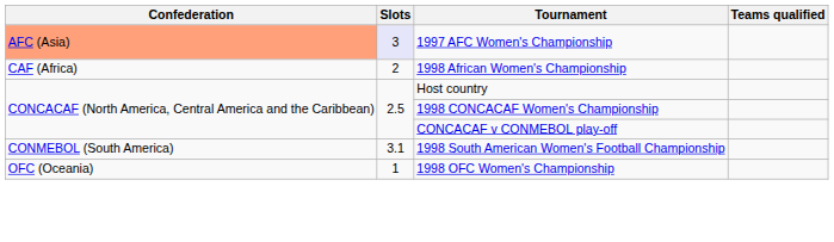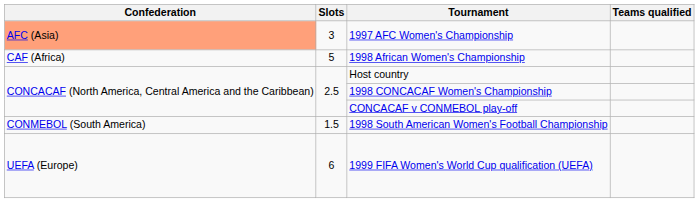 <table class="wikitable">
 <tr>
 <th>Confederation</th>
 <th>Slots</th>
 <th>Tournament</th>
 <th>Teams qualified</th>
 </tr>
 <tr>
 <td style="background: lightsalmon;"><a href='#'>AFC</a> (Asia)</td>
-<td style="background: lavender; text-align:center">3</td>
+<td style="text-align:center">3</td>
 <td><a href='#'>1997 AFC Women's Championship</a></td>
 <td><br><br></td>
 </tr>
 <tr>
 <td><a href='#'>CAF</a> (Africa)</td>
-<td style="text-align:center">2</td>
+<td style="text-align:center">5</td>
 <td><a href='#'>1998 African Women's Championship</a></td>
 <td><br></td>
 </tr>
 <tr>
 <td rowspan="3"><a href='#'>CONCACAF</a> (North America, Central America and the Caribbean)</td>
 <td rowspan="3" style="text-align:center">2.5</td>
 <td>Host country</td>
 <td></td>
 </tr>
 <tr>
 <td><a href='#'>1998 CONCACAF Women's Championship</a></td>
 <td></td>
 </tr>
 <tr>
 <td><a href='#'>CONCACAF v CONMEBOL play-off</a></td>
 <td></td>
 </tr>
 <tr>
 <td><a href='#'>CONMEBOL</a> (South America)</td>
-<td style="text-align:center">3.1</td>
+<td style="text-align:center">1.5</td>
 <td><a href='#'>1998 South American Women's Football Championship</a></td>
 <td></td>
 </tr>
 <tr>
-<td><a href='#'>OFC</a> (Oceania)</td>
-<td style="text-align:center">1</td>
-<td><a href='#'>1998 OFC Women's Championship</a></td>
-<td></td>
+<td><a href='#'>UEFA</a> (Europe)</td>
+<td style="text-align:center">6</td>
+<td><a href='#'>1999 FIFA Women's World Cup qualification (UEFA)</a></td>
+<td><br><br><br><br><br></td>
 </tr>
 </table>
